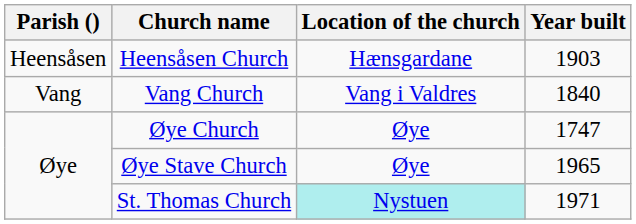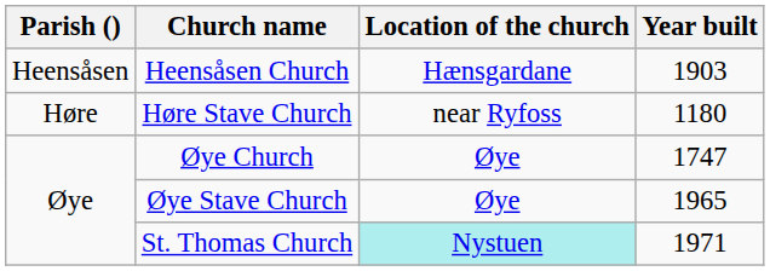 <table class="wikitable" style="text-align:center">
 <tr>
 <th>Parish ()</th>
 <th>Church name</th>
 <th>Location of the church</th>
 <th>Year built</th>
 </tr>
 <tr>
 <td rowspan="1">Heensåsen</td>
 <td><a href='#'>Heensåsen Church</a></td>
 <td><a href='#'>Hænsgardane</a></td>
 <td>1903</td>
 </tr>
 <tr>
-<td rowspan="1">Vang</td>
-<td><a href='#'>Vang Church</a></td>
-<td><a href='#'>Vang i Valdres</a></td>
-<td>1840</td>
+<td rowspan="1">Høre</td>
+<td><a href='#'>Høre Stave Church</a></td>
+<td>near <a href='#'>Ryfoss</a></td>
+<td>1180</td>
 </tr>
 <tr>
 <td rowspan="3">Øye</td>
 <td><a href='#'>Øye Church</a></td>
 <td><a href='#'>Øye</a></td>
 <td>1747</td>
 </tr>
 <tr>
 <td><a href='#'>Øye Stave Church</a></td>
 <td><a href='#'>Øye</a></td>
 <td>1965</td>
 </tr>
 <tr>
 <td><a href='#'>St. Thomas Church</a></td>
 <td style="background: paleturquoise;"><a href='#'>Nystuen</a></td>
 <td>1971</td>
 </tr>
 </table>
